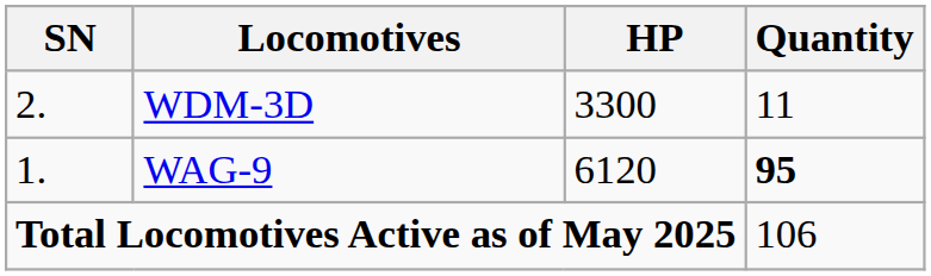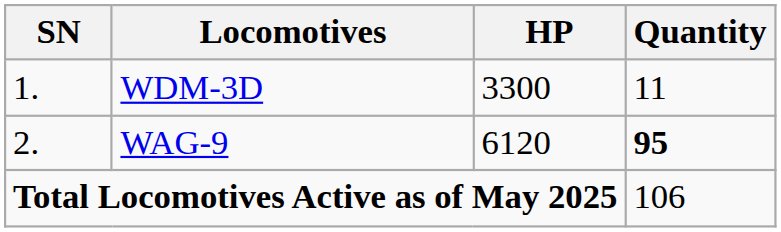 <table class="wikitable">
 <tr>
 <th>SN</th>
 <th>Locomotives</th>
 <th>HP</th>
 <th>Quantity</th>
 </tr>
 <tr>
-<td>2.</td>
+<td>1.</td>
 <td><a href='#'>WDM-3D</a></td>
 <td>3300</td>
 <td>11</td>
 </tr>
 <tr>
-<td>1.</td>
+<td>2.</td>
 <td><a href='#'>WAG-9</a></td>
 <td>6120</td>
 <td><strong>95</strong></td>
 </tr>
 <tr>
 <td colspan="3"><strong>Total Locomotives Active as of May 2025</strong></td>
 <td>106</td>
 </tr>
 </table>
